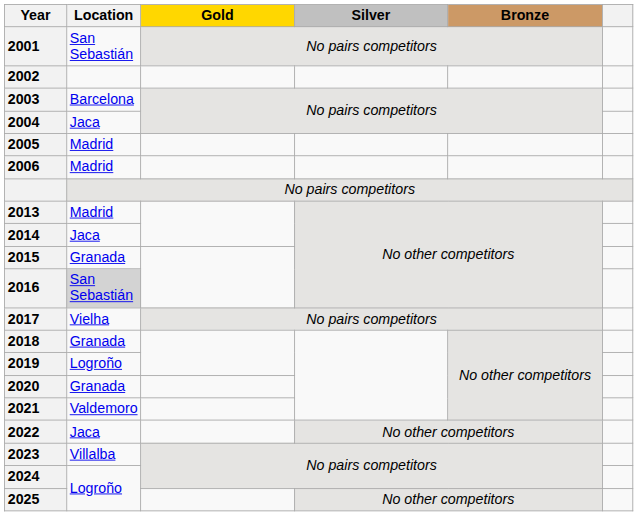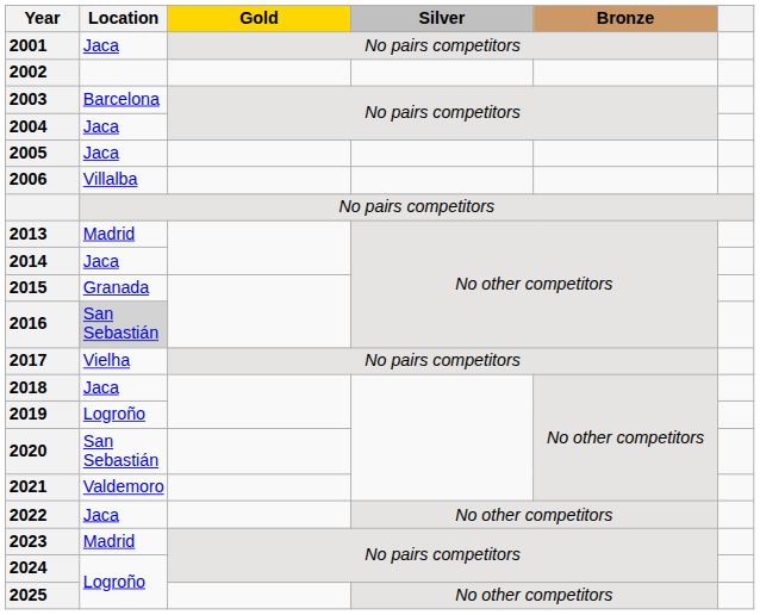 <table class="wikitable unsortable" style="text-align:left; width:80%">
 <tr>
 <th scope="col" style="text-align:center; width:10%">Year</th>
 <th scope="col" style="text-align:center; width:10%">Location</th>
 <td scope="col" style="text-align:center; width:25%; background:gold"><strong>Gold</strong></td>
 <td scope="col" style="text-align:center; width:25%; background:silver"><strong>Silver</strong></td>
 <td scope="col" style="text-align:center; width:25%; background:#c96"><strong>Bronze</strong></td>
 <th scope="col" style="text-align:center; width:5%"></th>
 </tr>
 <tr>
 <th scope="row" style="text-align:left">2001</th>
-<td><a href='#'>San Sebastián</a></td>
+<td><a href='#'>Jaca</a></td>
 <td colspan="3" align="center" bgcolor="e5e4e2"><em>No pairs competitors</em></td>
 <td></td>
 </tr>
 <tr>
 <th scope="row" style="text-align:left">2002</th>
 <td></td>
 <td></td>
 <td></td>
 <td></td>
 <td></td>
 </tr>
 <tr>
 <th scope="row" style="text-align:left">2003</th>
 <td><a href='#'>Barcelona</a></td>
 <td colspan="3" rowspan="2" align="center" bgcolor="e5e4e2"><em>No pairs competitors</em></td>
 <td></td>
 </tr>
 <tr>
 <th scope="row" style="text-align:left">2004</th>
 <td><a href='#'>Jaca</a></td>
 <td></td>
 </tr>
 <tr>
 <th scope="row" style="text-align:left">2005</th>
-<td><a href='#'>Madrid</a></td>
+<td><a href='#'>Jaca</a></td>
 <td></td>
 <td></td>
 <td></td>
 <td></td>
 </tr>
 <tr>
 <th scope="row" style="text-align:left">2006</th>
-<td><a href='#'>Madrid</a></td>
+<td><a href='#'>Villalba</a></td>
 <td></td>
 <td></td>
 <td></td>
 <td></td>
 </tr>
 <tr>
 <th scope="row" style="text-align:left"></th>
 <td colspan="5" align="center" bgcolor="e5e4e2"><em>No pairs competitors</em></td>
 </tr>
 <tr>
 <th scope="row" style="text-align:left">2013</th>
 <td><a href='#'>Madrid</a></td>
 <td rowspan="2"></td>
 <td colspan="2" rowspan="4" align="center" bgcolor="e5e4e2"><em>No other competitors</em></td>
 <td></td>
 </tr>
 <tr>
 <th scope="row" style="text-align:left">2014</th>
 <td><a href='#'>Jaca</a></td>
 <td></td>
 </tr>
 <tr>
 <th scope="row" style="text-align:left">2015</th>
 <td><a href='#'>Granada</a></td>
 <td rowspan="2"></td>
 <td></td>
 </tr>
 <tr>
 <th scope="row" style="text-align:left">2016</th>
 <td style="background: lightgrey;"><a href='#'>San Sebastián</a></td>
 <td></td>
 </tr>
 <tr>
 <th scope="row" style="text-align:left">2017</th>
 <td><a href='#'>Vielha</a></td>
 <td colspan="3" align="center" bgcolor="e5e4e2"><em>No pairs competitors</em></td>
 <td></td>
 </tr>
 <tr>
 <th scope="row" style="text-align:left">2018</th>
-<td><a href='#'>Granada</a></td>
+<td><a href='#'>Jaca</a></td>
 <td rowspan="2"></td>
 <td rowspan="4"></td>
 <td rowspan="4" align="center" bgcolor="e5e4e2"><em>No other competitors</em></td>
 <td></td>
 </tr>
 <tr>
 <th scope="row" style="text-align:left">2019</th>
 <td><a href='#'>Logroño</a></td>
 <td></td>
 </tr>
 <tr>
 <th scope="row" style="text-align:left">2020</th>
-<td><a href='#'>Granada</a></td>
+<td><a href='#'>San Sebastián</a></td>
 <td></td>
 <td></td>
 </tr>
 <tr>
 <th scope="row" style="text-align:left">2021</th>
 <td><a href='#'>Valdemoro</a></td>
 <td></td>
 <td></td>
 </tr>
 <tr>
 <th scope="row" style="text-align:left">2022</th>
 <td><a href='#'>Jaca</a></td>
 <td></td>
 <td colspan="2" align="center" bgcolor="e5e4e2"><em>No other competitors</em></td>
 <td></td>
 </tr>
 <tr>
 <th scope="row" style="text-align:left">2023</th>
-<td><a href='#'>Villalba</a></td>
+<td><a href='#'>Madrid</a></td>
 <td colspan="3" rowspan="2" align="center" bgcolor="e5e4e2"><em>No pairs competitors</em></td>
 <td></td>
 </tr>
 <tr>
 <th scope="row" style="text-align:left">2024</th>
 <td rowspan="2"><a href='#'>Logroño</a></td>
 <td></td>
 </tr>
 <tr>
 <th scope="row" style="text-align:left">2025</th>
 <td></td>
 <td colspan="2" align="center" bgcolor="e5e4e2"><em>No other competitors</em></td>
 <td></td>
 </tr>
 </table>
